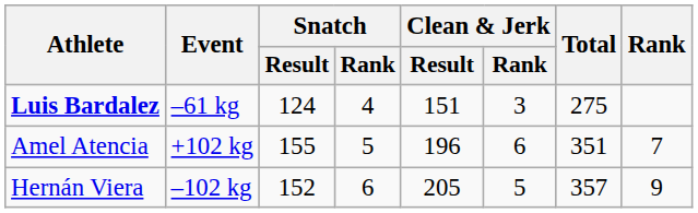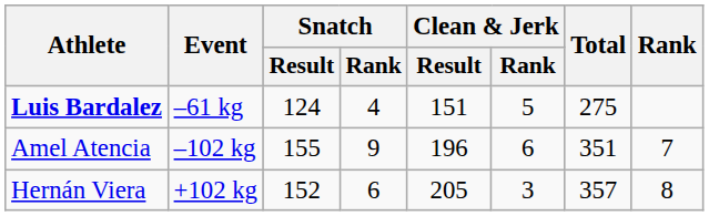 <table class="wikitable" style="font-size:90%">
 <tr>
 <th rowspan=2>Athlete</th>
 <th rowspan=2>Event</th>
 <th colspan="2">Snatch</th>
 <th colspan="2">Clean & Jerk</th>
 <th rowspan="2">Total</th>
 <th rowspan="2">Rank</th>
 </tr>
 <tr style="font-size:95%">
 <th>Result</th>
 <th>Rank</th>
 <th>Result</th>
 <th>Rank</th>
 </tr>
 <tr align=center>
 <td align=left><strong><a href='#'>Luis Bardalez</a></strong></td>
 <td align=left><a href='#'>–61 kg</a></td>
 <td>124</td>
 <td>4</td>
 <td>151</td>
-<td>3</td>
+<td>5</td>
 <td>275</td>
 <td></td>
 </tr>
 <tr align=center>
 <td align=left><a href='#'>Amel Atencia</a></td>
-<td align=left><a href='#'>+102 kg</a></td>
+<td align=left><a href='#'>–102 kg</a></td>
 <td>155</td>
-<td>5</td>
+<td>9</td>
 <td>196</td>
 <td>6</td>
 <td>351</td>
 <td>7</td>
 </tr>
 <tr align=center>
 <td align=left><a href='#'>Hernán Viera</a></td>
-<td align=left><a href='#'>–102 kg</a></td>
+<td align=left><a href='#'>+102 kg</a></td>
 <td>152</td>
 <td>6</td>
 <td>205</td>
-<td>5</td>
+<td>3</td>
 <td>357</td>
-<td>9</td>
+<td>8</td>
 </tr>
 </table>
